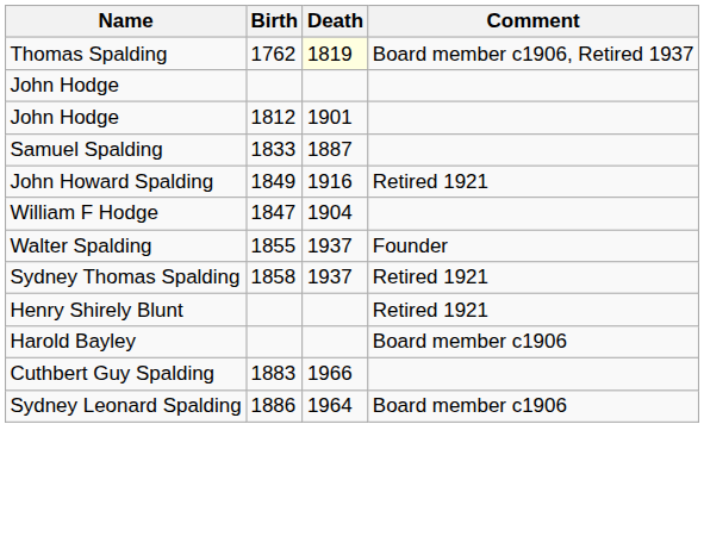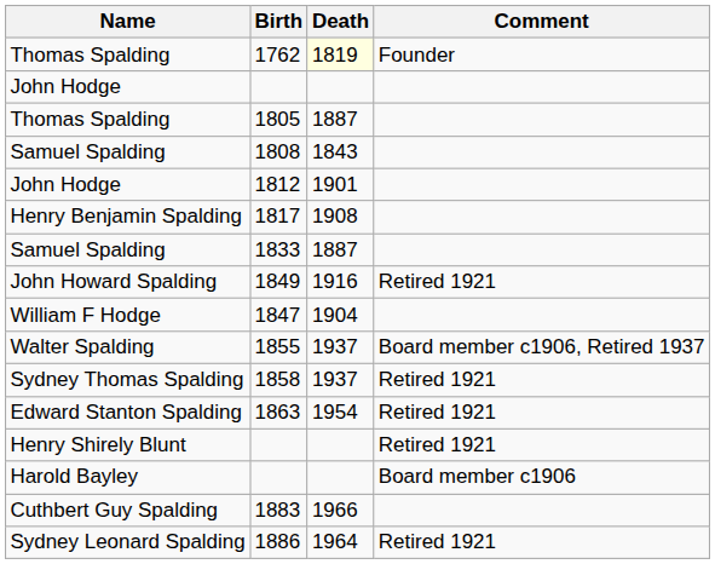 <table class="wikitable">
 <tr>
 <th>Name</th>
 <th>Birth</th>
 <th>Death</th>
 <th>Comment</th>
 </tr>
 <tr>
 <td>Thomas Spalding</td>
 <td>1762</td>
 <td style="background: lightyellow;">1819</td>
-<td>Board member c1906, Retired 1937</td>
+<td>Founder</td>
 </tr>
 <tr>
 <td>John Hodge</td>
 <td></td>
 <td></td>
 <td></td>
 </tr>
 <tr>
+<td>Thomas Spalding</td>
+<td>1805</td>
+<td>1887</td>
+<td></td>
+</tr>
+<tr>
+<td>Samuel Spalding</td>
+<td>1808</td>
+<td>1843</td>
+<td></td>
+</tr>
+<tr>
 <td>John Hodge</td>
 <td>1812</td>
 <td>1901</td>
+<td></td>
+</tr>
+<tr>
+<td>Henry Benjamin Spalding</td>
+<td>1817</td>
+<td>1908</td>
 <td></td>
 </tr>
 <tr>
 <td>Samuel Spalding</td>
 <td>1833</td>
 <td>1887</td>
 <td></td>
 </tr>
 <tr>
 <td>John Howard Spalding</td>
 <td>1849</td>
 <td>1916</td>
 <td>Retired 1921</td>
 </tr>
 <tr>
 <td>William F Hodge</td>
 <td>1847</td>
 <td>1904</td>
 <td></td>
 </tr>
 <tr>
 <td>Walter Spalding</td>
 <td>1855</td>
 <td>1937</td>
-<td>Founder</td>
+<td>Board member c1906, Retired 1937</td>
 </tr>
 <tr>
 <td>Sydney Thomas Spalding</td>
 <td>1858</td>
 <td>1937</td>
+<td>Retired 1921</td>
+</tr>
+<tr>
+<td>Edward Stanton Spalding</td>
+<td>1863</td>
+<td>1954</td>
 <td>Retired 1921</td>
 </tr>
 <tr>
 <td>Henry Shirely Blunt</td>
 <td></td>
 <td></td>
 <td>Retired 1921</td>
 </tr>
 <tr>
 <td>Harold Bayley</td>
 <td></td>
 <td></td>
 <td>Board member c1906</td>
 </tr>
 <tr>
 <td>Cuthbert Guy Spalding</td>
 <td>1883</td>
 <td>1966</td>
 <td></td>
 </tr>
 <tr>
 <td>Sydney Leonard Spalding</td>
 <td>1886</td>
 <td>1964</td>
-<td>Board member c1906</td>
+<td>Retired 1921</td>
 </tr>
 </table>
